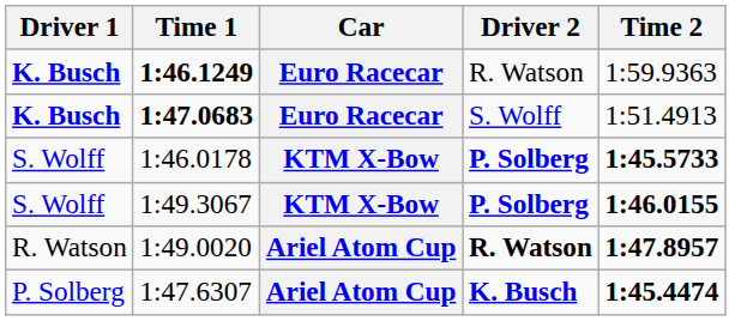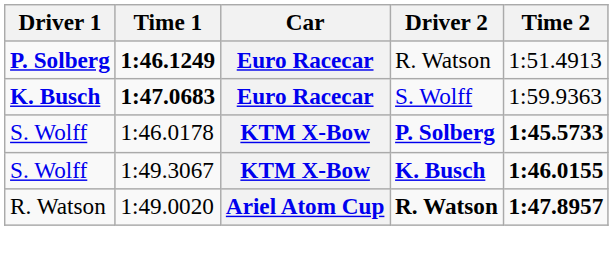 <table class="wikitable">
 <tr>
 <th>Driver 1</th>
 <th>Time 1</th>
 <th>Car</th>
 <th>Driver 2</th>
 <th>Time 2</th>
 </tr>
 <tr>
-<td><strong> <a href='#'>K. Busch</a></strong></td>
+<td><strong> <a href='#'>P. Solberg</a></strong></td>
 <td><strong>1:46.1249</strong></td>
 <th><a href='#'>Euro Racecar</a></th>
 <td> R. Watson</td>
-<td>1:59.9363  </td>
+<td>1:51.4913</td>
 </tr>
 <tr>
 <td><strong> <a href='#'>K. Busch</a></strong></td>
 <td><strong>1:47.0683</strong> </td>
 <th><a href='#'>Euro Racecar</a></th>
 <td> <a href='#'>S. Wolff</a></td>
-<td>1:51.4913</td>
+<td>1:59.9363  </td>
 </tr>
 <tr>
 <td> <a href='#'>S. Wolff</a></td>
 <td>1:46.0178</td>
 <th><a href='#'>KTM X-Bow</a></th>
 <td><strong> <a href='#'>P. Solberg</a></strong></td>
 <td><strong>1:45.5733</strong> </td>
 </tr>
 <tr>
 <td> <a href='#'>S. Wolff</a></td>
 <td>1:49.3067</td>
 <th><a href='#'>KTM X-Bow</a></th>
-<td><strong> <a href='#'>P. Solberg</a></strong></td>
+<td><strong> <a href='#'>K. Busch</a></strong></td>
 <td><strong>1:46.0155</strong></td>
 </tr>
 <tr>
 <td> R. Watson</td>
 <td>1:49.0020</td>
 <th><a href='#'>Ariel Atom Cup</a></th>
 <td><strong> R. Watson</strong></td>
 <td><strong>1:47.8957</strong></td>
 </tr>
-<tr>
-<td> <a href='#'>P. Solberg</a></td>
-<td>1:47.6307</td>
-<th><a href='#'>Ariel Atom Cup</a></th>
-<td><strong> <a href='#'>K. Busch</a></strong></td>
-<td><strong>1:45.4474</strong> </td>
-</tr>
 </table>
